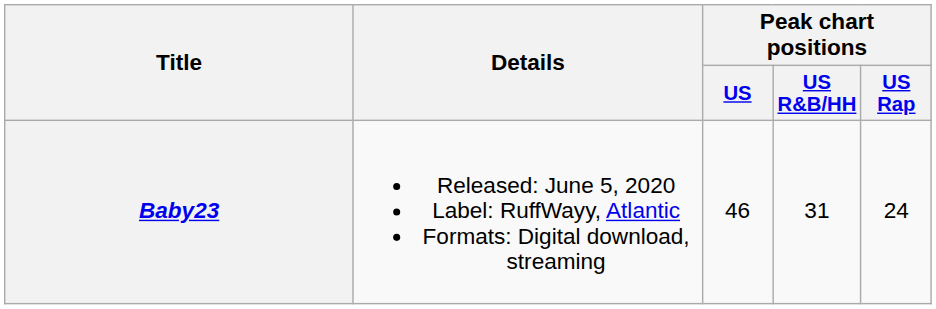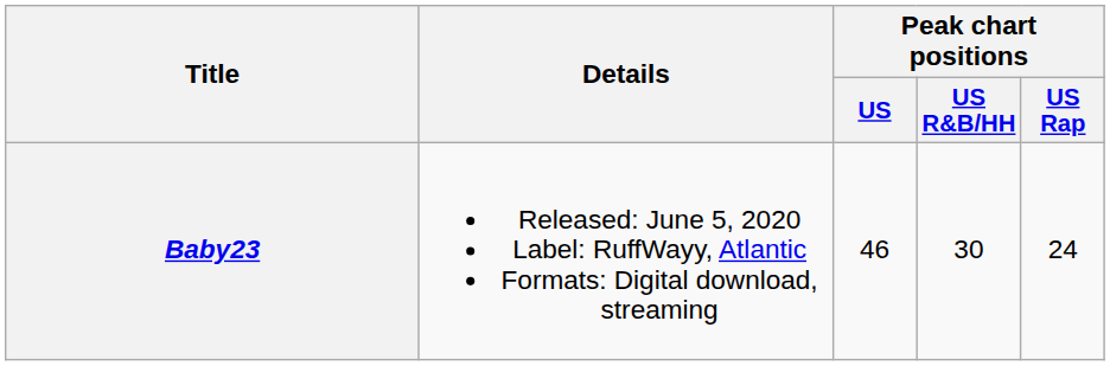 <table class="wikitable plainrowheaders" style="text-align:center;">
 <tr>
 <th scope="col" rowspan="2" style="width:15em;">Title</th>
 <th scope="col" rowspan="2" style="width:15em;">Details</th>
 <th colspan="3">Peak chart positions</th>
 </tr>
 <tr>
 <th scope="col" style="width:3em;font-size:90%;"><a href='#'>US</a></th>
 <th scope="col" style="width:3em;font-size:90%;"><a href='#'>US R&B/HH</a></th>
 <th scope="col" style="width:3em;font-size:90%;"><a href='#'>US Rap</a></th>
 </tr>
 <tr>
 <th scope="row"><em><a href='#'>Baby23</a></em></th>
 <td><br><ul><li>Released: June 5, 2020</li><li>Label: RuffWayy, <a href='#'>Atlantic</a></li><li>Formats: Digital download, streaming</li></ul></td>
 <td>46<br></td>
-<td>31</td>
+<td>30</td>
 <td>24</td>
 </tr>
 </table>
